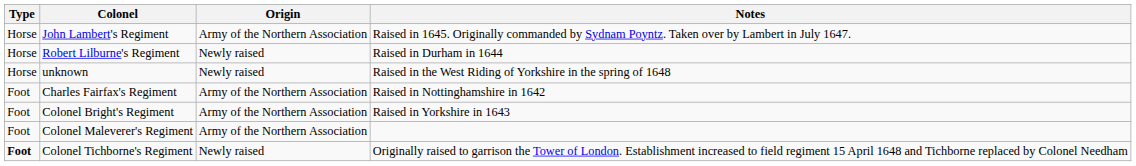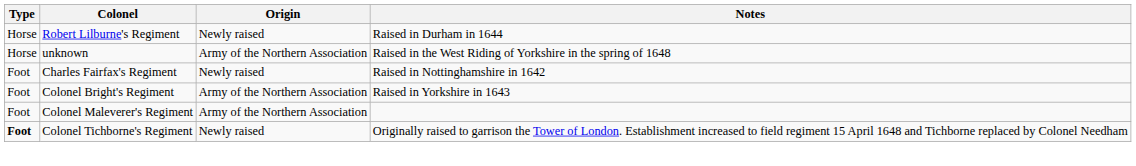 <table class="wikitable">
 <tr>
 <th>Type</th>
 <th>Colonel</th>
 <th>Origin</th>
 <th>Notes</th>
-</tr>
-<tr>
-<td style="text-align:center;">Horse</td>
-<td><a href='#'>John Lambert</a>'s Regiment</td>
-<td>Army of the Northern Association</td>
-<td>Raised in 1645. Originally commanded by <a href='#'>Sydnam Poyntz</a>. Taken over by Lambert in July 1647.</td>
 </tr>
 <tr>
 <td style="text-align-center;">Horse</td>
 <td><a href='#'>Robert Lilburne</a>'s Regiment</td>
 <td>Newly raised</td>
 <td>Raised in Durham in 1644</td>
 </tr>
 <tr>
 <td style="text-align-center;">Horse</td>
 <td>unknown</td>
-<td>Newly raised</td>
+<td>Army of the Northern Association</td>
 <td>Raised in the West Riding of Yorkshire in the spring of 1648</td>
 </tr>
 <tr>
 <td style="text-align-center;">Foot</td>
 <td>Charles Fairfax's Regiment</td>
-<td>Army of the Northern Association</td>
+<td>Newly raised</td>
 <td>Raised in Nottinghamshire in 1642</td>
 </tr>
 <tr>
 <td style="text-align-center;">Foot</td>
 <td>Colonel Bright's Regiment</td>
 <td>Army of the Northern Association</td>
 <td>Raised in Yorkshire in 1643</td>
 </tr>
 <tr>
 <td style="text-align-center;">Foot</td>
 <td>Colonel Maleverer's Regiment</td>
 <td>Army of the Northern Association</td>
 <td></td>
 </tr>
 <tr>
 <td style="text-align-center;"><strong>Foot</strong></td>
 <td>Colonel Tichborne's Regiment</td>
 <td>Newly raised</td>
 <td>Originally raised to garrison the <a href='#'>Tower of London</a>. Establishment increased to field regiment 15 April 1648 and Tichborne replaced by Colonel Needham</td>
 </tr>
 </table>
